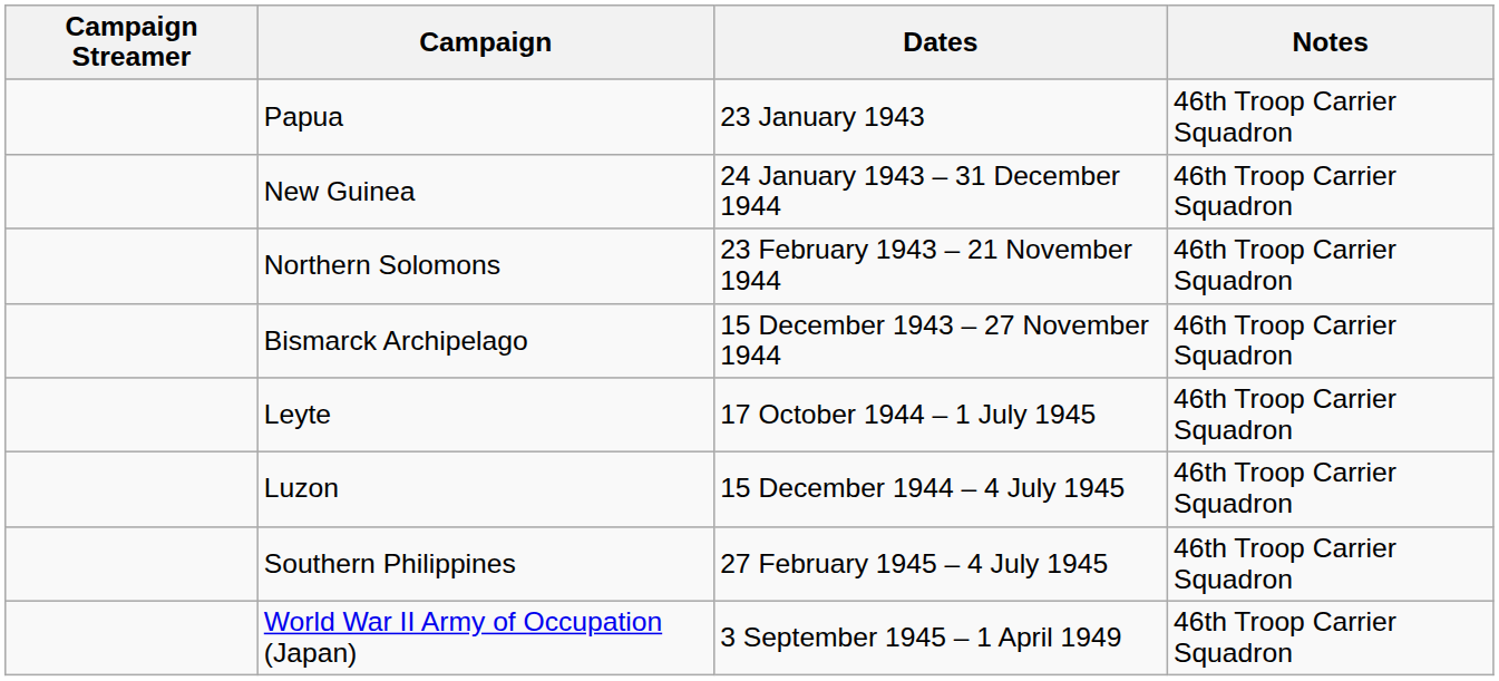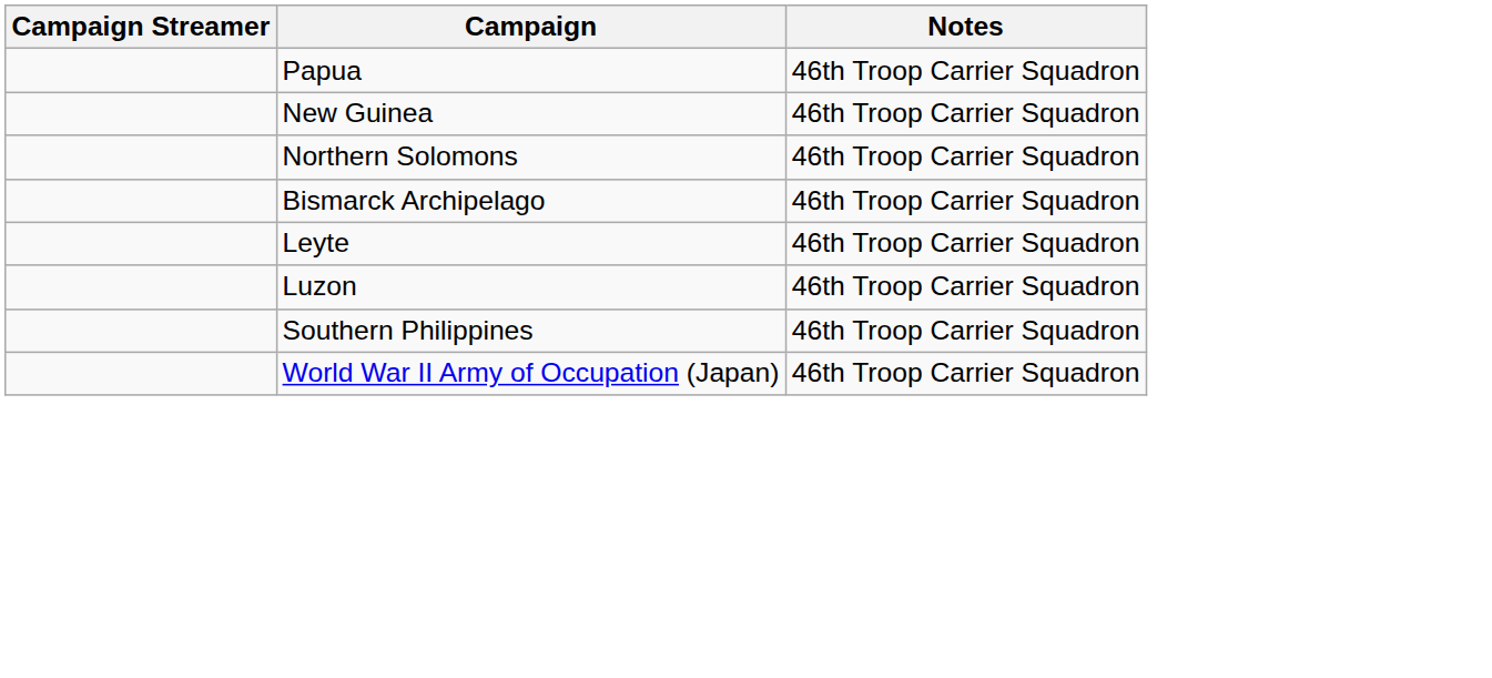 <table class="wikitable">
 <tr style="background:#efefef;">
 <th>Campaign Streamer</th>
 <th>Campaign</th>
-<th>Dates</th>
 <th>Notes</th>
 </tr>
 <tr>
 <td></td>
 <td>Papua</td>
-<td>23 January 1943</td>
 <td>46th Troop Carrier Squadron</td>
 </tr>
 <tr>
 <td></td>
 <td>New Guinea</td>
-<td>24 January 1943 – 31 December 1944</td>
 <td>46th Troop Carrier Squadron</td>
 </tr>
 <tr>
 <td></td>
 <td>Northern Solomons</td>
-<td>23 February 1943 – 21 November 1944</td>
 <td>46th Troop Carrier Squadron</td>
 </tr>
 <tr>
 <td></td>
 <td>Bismarck Archipelago</td>
-<td>15 December 1943 – 27 November 1944</td>
 <td>46th Troop Carrier Squadron</td>
 </tr>
 <tr>
 <td></td>
 <td>Leyte</td>
-<td>17 October 1944 – 1 July 1945</td>
 <td>46th Troop Carrier Squadron</td>
 </tr>
 <tr>
 <td></td>
 <td>Luzon</td>
-<td>15 December 1944 – 4 July 1945</td>
 <td>46th Troop Carrier Squadron</td>
 </tr>
 <tr>
 <td></td>
 <td>Southern Philippines</td>
-<td>27 February 1945 – 4 July 1945</td>
 <td>46th Troop Carrier Squadron</td>
 </tr>
 <tr>
 <td></td>
 <td><a href='#'>World War II Army of Occupation</a> (Japan)</td>
-<td>3 September 1945 – 1 April 1949</td>
 <td>46th Troop Carrier Squadron</td>
 </tr>
 </table>
